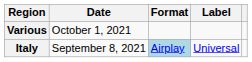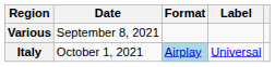 <table class="wikitable plainrowheaders">
 <tr>
 <th scope="col">Region</th>
 <th scope="col">Date</th>
 <th scope="col">Format</th>
 <th scope="col">Label</th>
 <th scope="col"></th>
 </tr>
 <tr>
 <th scope="row">Various</th>
-<td>October 1, 2021</td>
+<td>September 8, 2021</td>
 <td></td>
 <td></td>
 <td></td>
 </tr>
 <tr>
 <th scope="row">Italy</th>
-<td>September 8, 2021</td>
+<td>October 1, 2021</td>
 <td style="background: lightblue;"><a href='#'>Airplay</a></td>
 <td><a href='#'>Universal</a></td>
 <td></td>
 </tr>
 </table>
